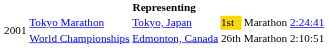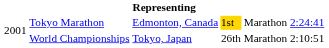 <table>
 <tr>
 <th colspan="6">Representing </th>
 </tr>
 <tr>
 <td rowspan=2>2001</td>
 <td><a href='#'>Tokyo Marathon</a></td>
-<td><a href='#'>Tokyo, Japan</a></td>
+<td><a href='#'>Edmonton, Canada</a></td>
 <td bgcolor="gold">1st</td>
 <td>Marathon</td>
 <td><a href='#'>2:24:41</a></td>
 </tr>
 <tr>
 <td><a href='#'>World Championships</a></td>
-<td><a href='#'>Edmonton, Canada</a></td>
+<td><a href='#'>Tokyo, Japan</a></td>
 <td>26th</td>
 <td>Marathon</td>
 <td>2:10:51</td>
 </tr>
 </table>
